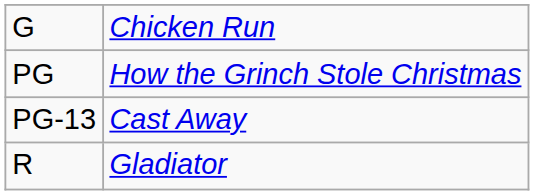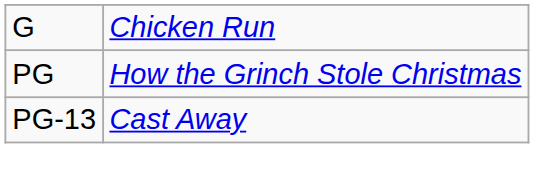 <table class="wikitable sortable" style="margin:auto; margin:auto;">
 <tr>
 <td>G</td>
 <td><em><a href='#'>Chicken Run</a></em></td>
 </tr>
 <tr>
 <td>PG</td>
 <td><em><a href='#'>How the Grinch Stole Christmas</a></em></td>
 </tr>
 <tr>
 <td>PG-13</td>
 <td><em><a href='#'>Cast Away</a></em></td>
 </tr>
-<tr>
-<td>R</td>
-<td><em><a href='#'>Gladiator</a></em></td>
-</tr>
 </table>
